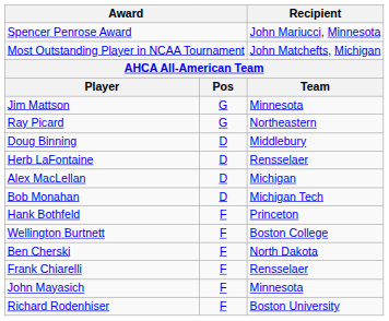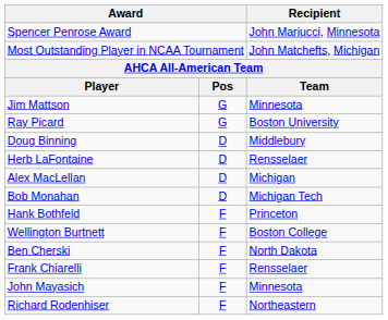 <table class="wikitable">
 <tr>
 <th colspan=2>Award</th>
 <th>Recipient</th>
 </tr>
 <tr>
 <td colspan=2><a href='#'>Spencer Penrose Award</a></td>
 <td><a href='#'>John Mariucci</a>, <a href='#'>Minnesota</a></td>
 </tr>
 <tr>
 <td colspan=2><a href='#'>Most Outstanding Player in NCAA Tournament</a></td>
 <td><a href='#'>John Matchefts</a>, <a href='#'>Michigan</a></td>
 </tr>
 <tr>
 <th colspan=3><a href='#'>AHCA All-American Team</a></th>
 </tr>
 <tr>
 <th>Player</th>
 <th>Pos</th>
 <th>Team</th>
 </tr>
 <tr>
 <td><a href='#'>Jim Mattson</a></td>
 <td style="text-align:center;"><a href='#'>G</a></td>
 <td><a href='#'>Minnesota</a></td>
 </tr>
 <tr>
 <td><a href='#'>Ray Picard</a></td>
 <td style="text-align:center;"><a href='#'>G</a></td>
-<td><a href='#'>Northeastern</a></td>
+<td><a href='#'>Boston University</a></td>
 </tr>
 <tr>
 <td><a href='#'>Doug Binning</a></td>
 <td style="text-align:center;"><a href='#'>D</a></td>
 <td><a href='#'>Middlebury</a></td>
 </tr>
 <tr>
 <td><a href='#'>Herb LaFontaine</a></td>
 <td style="text-align:center;"><a href='#'>D</a></td>
 <td><a href='#'>Rensselaer</a></td>
 </tr>
 <tr>
 <td><a href='#'>Alex MacLellan</a></td>
 <td style="text-align:center;"><a href='#'>D</a></td>
 <td><a href='#'>Michigan</a></td>
 </tr>
 <tr>
 <td><a href='#'>Bob Monahan</a></td>
 <td style="text-align:center;"><a href='#'>D</a></td>
 <td><a href='#'>Michigan Tech</a></td>
 </tr>
 <tr>
 <td><a href='#'>Hank Bothfeld</a></td>
 <td style="text-align:center;"><a href='#'>F</a></td>
 <td><a href='#'>Princeton</a></td>
 </tr>
 <tr>
 <td><a href='#'>Wellington Burtnett</a></td>
 <td style="text-align:center;"><a href='#'>F</a></td>
 <td><a href='#'>Boston College</a></td>
 </tr>
 <tr>
 <td><a href='#'>Ben Cherski</a></td>
 <td style="text-align:center;"><a href='#'>F</a></td>
 <td><a href='#'>North Dakota</a></td>
 </tr>
 <tr>
 <td><a href='#'>Frank Chiarelli</a></td>
 <td style="text-align:center;"><a href='#'>F</a></td>
 <td><a href='#'>Rensselaer</a></td>
 </tr>
 <tr>
 <td><a href='#'>John Mayasich</a></td>
 <td style="text-align:center;"><a href='#'>F</a></td>
 <td><a href='#'>Minnesota</a></td>
 </tr>
 <tr>
 <td><a href='#'>Richard Rodenhiser</a></td>
 <td style="text-align:center;"><a href='#'>F</a></td>
-<td><a href='#'>Boston University</a></td>
+<td><a href='#'>Northeastern</a></td>
 </tr>
 </table>
